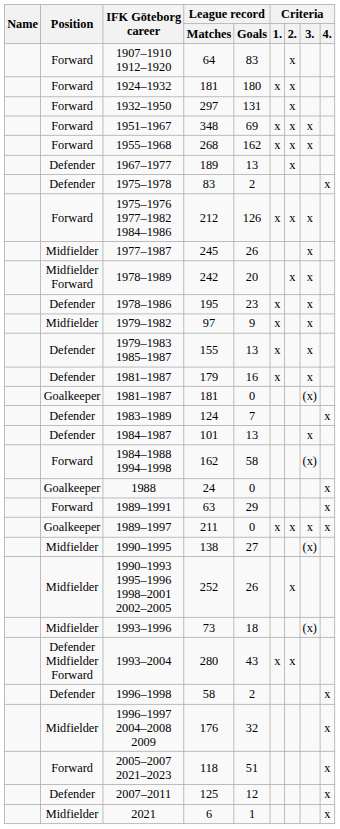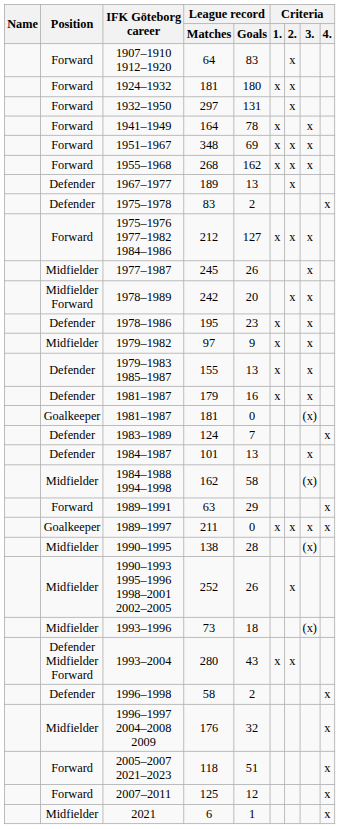 <table class="wikitable sortable" style="text-align:center">
 <tr>
 <th scope="col" rowspan="2">Name</th>
 <th scope="col" rowspan="2">Position</th>
 <th scope="col" rowspan="2">IFK Göteborg<br>career</th>
 <th scope="col" colspan="2">League record<br></th>
 <th scope="col" colspan="4">Criteria</th>
 </tr>
 <tr>
 <th>Matches</th>
 <th>Goals</th>
 <th>1.</th>
 <th>2.</th>
 <th>3.</th>
 <th>4.</th>
 </tr>
 <tr>
 <td align="left"></td>
 <td>Forward</td>
 <td>1907–1910<br>1912–1920</td>
 <td>64</td>
 <td>83<br></td>
 <td></td>
 <td>x</td>
 <td></td>
 <td></td>
 </tr>
 <tr>
 <td align="left"></td>
 <td>Forward</td>
 <td>1924–1932</td>
 <td>181</td>
 <td>180<br></td>
 <td>x</td>
 <td>x</td>
 <td></td>
 <td></td>
 </tr>
 <tr>
 <td align="left"></td>
 <td>Forward</td>
 <td>1932–1950</td>
 <td>297</td>
 <td>131<br></td>
 <td></td>
 <td>x</td>
 <td></td>
 <td></td>
 </tr>
 <tr>
 <td align="left"></td>
 <td>Forward</td>
+<td>1941–1949</td>
+<td>164</td>
+<td>78<br></td>
+<td>x</td>
+<td></td>
+<td>x</td>
+<td></td>
+</tr>
+<tr>
+<td align="left"></td>
+<td>Forward</td>
 <td>1951–1967</td>
 <td>348</td>
 <td>69<br></td>
 <td>x</td>
 <td>x</td>
 <td>x</td>
 <td></td>
 </tr>
 <tr>
 <td align="left"></td>
 <td>Forward</td>
 <td>1955–1968</td>
 <td>268</td>
 <td>162<br></td>
 <td>x</td>
 <td>x</td>
 <td>x</td>
 <td></td>
 </tr>
 <tr>
 <td align="left"></td>
 <td>Defender</td>
 <td>1967–1977</td>
 <td>189</td>
 <td>13<br></td>
 <td></td>
 <td>x</td>
 <td></td>
 <td></td>
 </tr>
 <tr>
 <td align="left"></td>
 <td>Defender</td>
 <td>1975–1978</td>
 <td>83</td>
 <td>2</td>
 <td><br></td>
 <td></td>
 <td></td>
 <td>x</td>
 </tr>
 <tr>
 <td align="left"></td>
 <td>Forward</td>
 <td>1975–1976<br>1977–1982<br>1984–1986</td>
 <td>212</td>
-<td>126<br></td>
+<td>127<br></td>
 <td>x</td>
 <td>x</td>
 <td>x</td>
 <td></td>
 </tr>
 <tr>
 <td align="left"></td>
 <td>Midfielder</td>
 <td>1977–1987</td>
 <td>245</td>
 <td>26<br></td>
 <td></td>
 <td></td>
 <td>x</td>
 <td></td>
 </tr>
 <tr>
 <td align="left"></td>
 <td>Midfielder<br>Forward</td>
 <td>1978–1989</td>
 <td>242</td>
 <td>20<br></td>
 <td></td>
 <td>x</td>
 <td>x</td>
 <td></td>
 </tr>
 <tr>
 <td align="left"></td>
 <td>Defender</td>
 <td>1978–1986</td>
 <td>195</td>
 <td>23<br></td>
 <td>x</td>
 <td></td>
 <td>x</td>
 <td></td>
 </tr>
 <tr>
 <td align="left"></td>
 <td>Midfielder</td>
 <td>1979–1982</td>
 <td>97</td>
 <td>9<br></td>
 <td>x</td>
 <td></td>
 <td>x</td>
 <td></td>
 </tr>
 <tr>
 <td align="left"></td>
 <td>Defender</td>
 <td>1979–1983<br>1985–1987</td>
 <td>155</td>
 <td>13<br></td>
 <td>x</td>
 <td></td>
 <td>x</td>
 <td></td>
 </tr>
 <tr>
 <td align="left"></td>
 <td>Defender</td>
 <td>1981–1987</td>
 <td>179</td>
 <td>16<br></td>
 <td>x</td>
 <td></td>
 <td>x</td>
 <td></td>
 </tr>
 <tr>
 <td align="left"></td>
 <td>Goalkeeper</td>
 <td>1981–1987</td>
 <td>181</td>
 <td>0<br></td>
 <td></td>
 <td></td>
 <td>(x)</td>
 <td></td>
 </tr>
 <tr>
 <td align="left"></td>
 <td>Defender</td>
 <td>1983–1989</td>
 <td>124</td>
 <td>7<br></td>
 <td></td>
 <td></td>
 <td></td>
 <td>x</td>
 </tr>
 <tr>
 <td align="left"></td>
 <td>Defender</td>
 <td>1984–1987</td>
 <td>101</td>
 <td>13<br></td>
 <td></td>
 <td></td>
 <td>x</td>
 <td></td>
 </tr>
 <tr>
 <td align="left"></td>
-<td>Forward</td>
+<td>Midfielder</td>
 <td>1984–1988<br>1994–1998</td>
 <td>162</td>
 <td>58<br></td>
 <td></td>
 <td></td>
 <td>(x)</td>
 <td></td>
-</tr>
-<tr>
-<td align="left"></td>
-<td>Goalkeeper</td>
-<td>1988</td>
-<td>24</td>
-<td>0<br></td>
-<td></td>
-<td></td>
-<td></td>
-<td>x</td>
 </tr>
 <tr>
 <td align="left"></td>
 <td>Forward</td>
 <td>1989–1991</td>
 <td>63</td>
 <td>29<br></td>
 <td></td>
 <td></td>
 <td></td>
 <td>x</td>
 </tr>
 <tr>
 <td align="left"></td>
 <td>Goalkeeper</td>
 <td>1989–1997</td>
 <td>211</td>
 <td>0<br></td>
 <td>x</td>
 <td>x</td>
 <td>x</td>
 <td>x</td>
 </tr>
 <tr>
 <td align="left"></td>
 <td>Midfielder</td>
 <td>1990–1995</td>
 <td>138</td>
-<td>27<br></td>
+<td>28<br></td>
 <td></td>
 <td></td>
 <td>(x)</td>
 <td></td>
 </tr>
 <tr>
 <td align="left"></td>
 <td>Midfielder</td>
 <td>1990–1993<br>1995–1996<br>1998–2001<br>2002–2005</td>
 <td>252</td>
 <td>26<br></td>
 <td></td>
 <td>x</td>
 <td></td>
 <td></td>
 </tr>
 <tr>
 <td align="left"></td>
 <td>Midfielder</td>
 <td>1993–1996</td>
 <td>73</td>
 <td>18<br></td>
 <td></td>
 <td></td>
 <td>(x)</td>
 <td></td>
 </tr>
 <tr>
 <td align="left"></td>
 <td>Defender<br>Midfielder<br>Forward</td>
 <td>1993–2004</td>
 <td>280</td>
 <td>43<br></td>
 <td>x</td>
 <td>x</td>
 <td></td>
 <td></td>
 </tr>
 <tr>
 <td align="left"></td>
 <td>Defender</td>
 <td>1996–1998</td>
 <td>58</td>
 <td>2<br></td>
 <td></td>
 <td></td>
 <td></td>
 <td>x</td>
 </tr>
 <tr>
 <td align="left"></td>
 <td>Midfielder</td>
 <td>1996–1997<br>2004–2008<br>2009</td>
 <td>176</td>
 <td>32<br></td>
 <td></td>
 <td></td>
 <td></td>
 <td>x</td>
 </tr>
 <tr>
 <td align="left"></td>
 <td>Forward</td>
 <td>2005–2007<br>2021–2023</td>
 <td>118</td>
 <td>51<br></td>
 <td></td>
 <td></td>
 <td></td>
 <td>x</td>
 </tr>
 <tr>
 <td align="left"></td>
-<td>Defender</td>
+<td>Forward</td>
 <td>2007–2011</td>
 <td>125</td>
 <td>12<br></td>
 <td></td>
 <td></td>
 <td></td>
 <td>x</td>
 </tr>
 <tr>
 <td align="left"></td>
 <td>Midfielder</td>
 <td>2021</td>
 <td>6</td>
 <td>1<br></td>
 <td></td>
 <td></td>
 <td></td>
 <td>x</td>
 </tr>
 </table>
